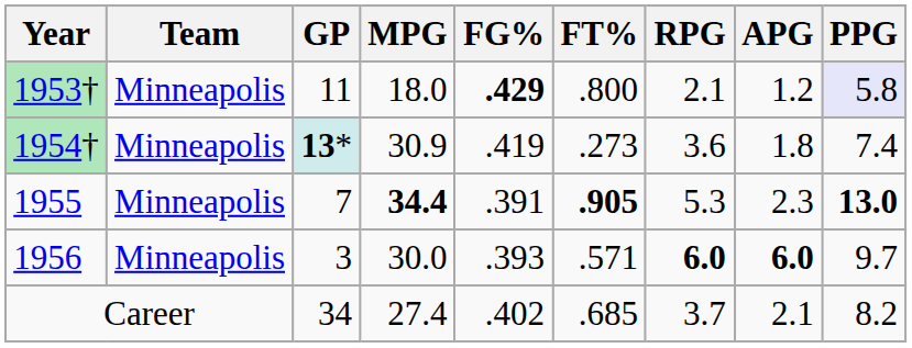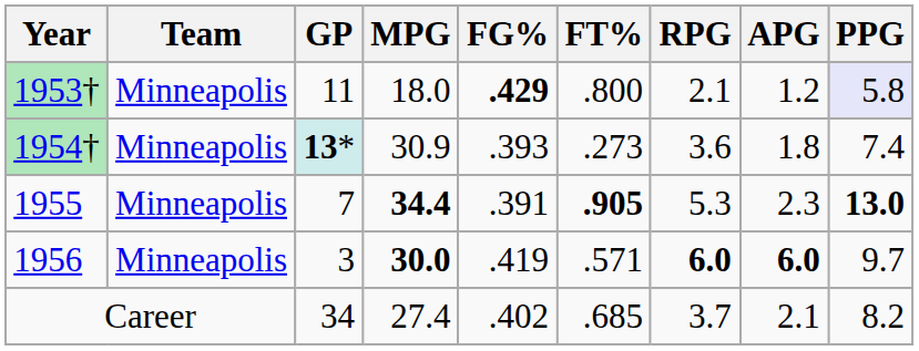 <table class="wikitable sortable" style="font-size:95%; text-align:right;">
 <tr>
 <th>Year</th>
 <th>Team</th>
 <th>GP</th>
 <th>MPG</th>
 <th>FG%</th>
 <th>FT%</th>
 <th>RPG</th>
 <th>APG</th>
 <th>PPG</th>
 </tr>
 <tr>
 <td style="text-align:left;background:#afe6ba;"><a href='#'>1953</a>†</td>
 <td style="text-align:left;"><a href='#'>Minneapolis</a></td>
 <td>11</td>
 <td>18.0</td>
 <td><strong>.429</strong></td>
 <td>.800</td>
 <td>2.1</td>
 <td>1.2</td>
 <td style="background: lavender;">5.8</td>
 </tr>
 <tr>
 <td style="text-align:left;background:#afe6ba;"><a href='#'>1954</a>†</td>
 <td style="text-align:left;"><a href='#'>Minneapolis</a></td>
 <td style="background:#cfecec;"><strong>13</strong>*</td>
 <td>30.9</td>
-<td>.419</td>
+<td>.393</td>
 <td>.273</td>
 <td>3.6</td>
 <td>1.8</td>
 <td>7.4</td>
 </tr>
 <tr>
 <td style="text-align:left;"><a href='#'>1955</a></td>
 <td style="text-align:left;"><a href='#'>Minneapolis</a></td>
 <td>7</td>
 <td><strong>34.4</strong></td>
 <td>.391</td>
 <td><strong>.905</strong></td>
 <td>5.3</td>
 <td>2.3</td>
 <td><strong>13.0</strong></td>
 </tr>
 <tr>
 <td style="text-align:left;"><a href='#'>1956</a></td>
 <td style="text-align:left;"><a href='#'>Minneapolis</a></td>
 <td>3</td>
-<td>30.0</td>
-<td>.393</td>
+<td><strong>30.0</strong></td>
+<td>.419</td>
 <td>.571</td>
 <td><strong>6.0</strong></td>
 <td><strong>6.0</strong></td>
 <td>9.7</td>
 </tr>
 <tr>
 <td colspan="2" style="text-align:center;">Career</td>
 <td>34</td>
 <td>27.4</td>
 <td>.402</td>
 <td>.685</td>
 <td>3.7</td>
 <td>2.1</td>
 <td>8.2</td>
 </tr>
 </table>
